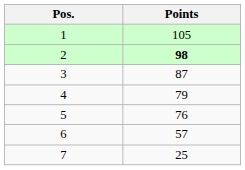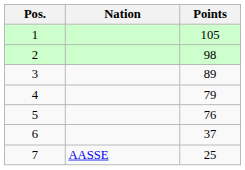 <table class="wikitable gauche" cellspacing="1" style="width:300px;">
 <tr style="background:#efefef; text-align:center;">
 <th style="width:70px;">Pos.</th>
+<th>Nation</th>
 <th style="width:70px;">Points</th>
 </tr>
 <tr style="vertical-align:top; text-align:center; background:#ccffcc;">
 <td>1</td>
+<td style="text-align:left;"></td>
 <td>105</td>
 </tr>
 <tr style="vertical-align:top; text-align:center; background:#ccffcc;">
 <td>2</td>
-<td><strong>98</strong></td>
+<td style="text-align:left;"></td>
+<td>98</td>
 </tr>
 <tr style="vertical-align:top; text-align:center;">
 <td>3</td>
-<td>87</td>
+<td style="text-align:left;"></td>
+<td>89</td>
 </tr>
 <tr style="vertical-align:top; text-align:center;">
 <td>4</td>
+<td style="text-align:left;"></td>
 <td>79</td>
 </tr>
 <tr style="vertical-align:top; text-align:center;">
 <td>5</td>
+<td style="text-align:left;"></td>
 <td>76</td>
 </tr>
 <tr style="vertical-align:top; text-align:center;">
 <td>6</td>
-<td>57</td>
+<td style="text-align:left;"></td>
+<td>37</td>
 </tr>
 <tr style="vertical-align:top; text-align:center;">
 <td>7</td>
+<td style="text-align:left;"> <a href='#'>AASSE</a></td>
 <td>25</td>
 </tr>
 </table>
